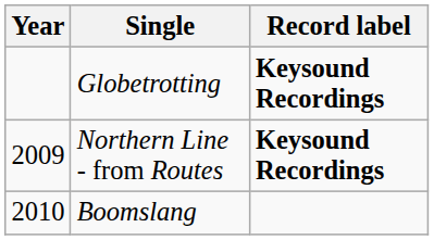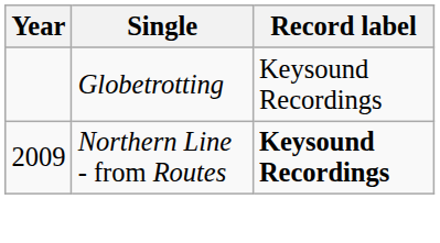 <table class="wikitable">
 <tr>
 <th align="center" width="20">Year</th>
 <th align="center" width="100">Single</th>
 <th align="center" width="100">Record label</th>
 </tr>
 <tr>
 <td></td>
 <td><em>Globetrotting</em></td>
-<td><strong>Keysound Recordings</strong></td>
+<td>Keysound Recordings</td>
 </tr>
 <tr>
 <td>2009</td>
 <td><em>Northern Line</em> - from <em>Routes</em></td>
 <td><strong>Keysound Recordings</strong></td>
 </tr>
-<tr>
-<td>2010</td>
-<td><em>Boomslang</em></td>
-<td></td>
-</tr>
 </table>
